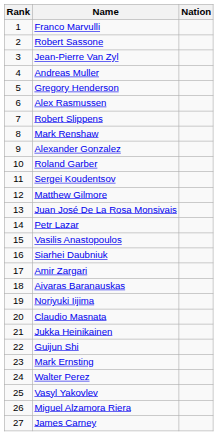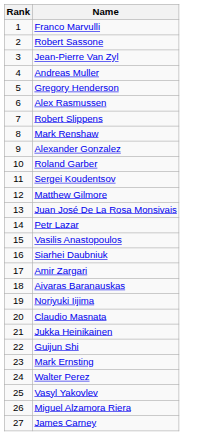 <table class=wikitable sortable style=text-align:center>
 <tr>
 <th>Rank</th>
 <th>Name</th>
-<th>Nation</th>
 </tr>
 <tr>
 <td>1</td>
 <td align=left><a href='#'>Franco Marvulli</a></td>
-<td align=left></td>
 </tr>
 <tr>
 <td>2</td>
 <td align=left><a href='#'>Robert Sassone</a></td>
-<td align=left></td>
 </tr>
 <tr>
 <td>3</td>
 <td align=left><a href='#'>Jean-Pierre Van Zyl</a></td>
-<td align=left></td>
 </tr>
 <tr>
 <td>4</td>
 <td align=left><a href='#'>Andreas Muller</a></td>
-<td align=left></td>
 </tr>
 <tr>
 <td>5</td>
 <td align=left><a href='#'>Gregory Henderson</a></td>
-<td align=left></td>
 </tr>
 <tr>
 <td>6</td>
 <td align=left><a href='#'>Alex Rasmussen</a></td>
-<td align=left></td>
 </tr>
 <tr>
 <td>7</td>
 <td align=left><a href='#'>Robert Slippens</a></td>
-<td align=left></td>
 </tr>
 <tr>
 <td>8</td>
 <td align=left><a href='#'>Mark Renshaw</a></td>
-<td align=left></td>
 </tr>
 <tr>
 <td>9</td>
 <td align=left><a href='#'>Alexander Gonzalez</a></td>
-<td align=left></td>
 </tr>
 <tr>
 <td>10</td>
 <td align=left><a href='#'>Roland Garber</a></td>
-<td align=left></td>
 </tr>
 <tr>
 <td>11</td>
 <td align=left><a href='#'>Sergei Koudentsov</a></td>
-<td align=left></td>
 </tr>
 <tr>
 <td>12</td>
 <td align=left><a href='#'>Matthew Gilmore</a></td>
-<td align=left></td>
 </tr>
 <tr>
 <td>13</td>
 <td align=left><a href='#'>Juan José De La Rosa Monsivais</a></td>
-<td align=left></td>
 </tr>
 <tr>
 <td>14</td>
 <td align=left><a href='#'>Petr Lazar</a></td>
-<td align=left></td>
 </tr>
 <tr>
 <td>15</td>
 <td align=left><a href='#'>Vasilis Anastopoulos</a></td>
-<td align=left></td>
 </tr>
 <tr>
 <td>16</td>
 <td align=left><a href='#'>Siarhei Daubniuk</a></td>
-<td align=left></td>
 </tr>
 <tr>
 <td>17</td>
 <td align=left><a href='#'>Amir Zargari</a></td>
-<td align=left></td>
 </tr>
 <tr>
 <td>18</td>
 <td align=left><a href='#'>Aivaras Baranauskas</a></td>
-<td align=left></td>
 </tr>
 <tr>
 <td>19</td>
 <td align=left><a href='#'>Noriyuki Iijima</a></td>
-<td align=left></td>
 </tr>
 <tr>
 <td>20</td>
 <td align=left><a href='#'>Claudio Masnata</a></td>
-<td align=left></td>
 </tr>
 <tr>
 <td>21</td>
 <td align=left><a href='#'>Jukka Heinikainen</a></td>
-<td align=left></td>
 </tr>
 <tr>
 <td>22</td>
 <td align=left><a href='#'>Guijun Shi</a></td>
-<td align=left></td>
 </tr>
 <tr>
 <td>23</td>
 <td align=left><a href='#'>Mark Ernsting</a></td>
-<td align=left></td>
 </tr>
 <tr>
 <td>24</td>
 <td align=left><a href='#'>Walter Perez</a></td>
-<td align=left></td>
 </tr>
 <tr>
 <td>25</td>
 <td align=left><a href='#'>Vasyl Yakovlev</a></td>
-<td align=left></td>
 </tr>
 <tr>
 <td>26</td>
 <td align=left><a href='#'>Miguel Alzamora Riera</a></td>
-<td align=left></td>
 </tr>
 <tr>
 <td>27</td>
 <td align=left><a href='#'>James Carney</a></td>
-<td align=left></td>
 </tr>
 </table>
